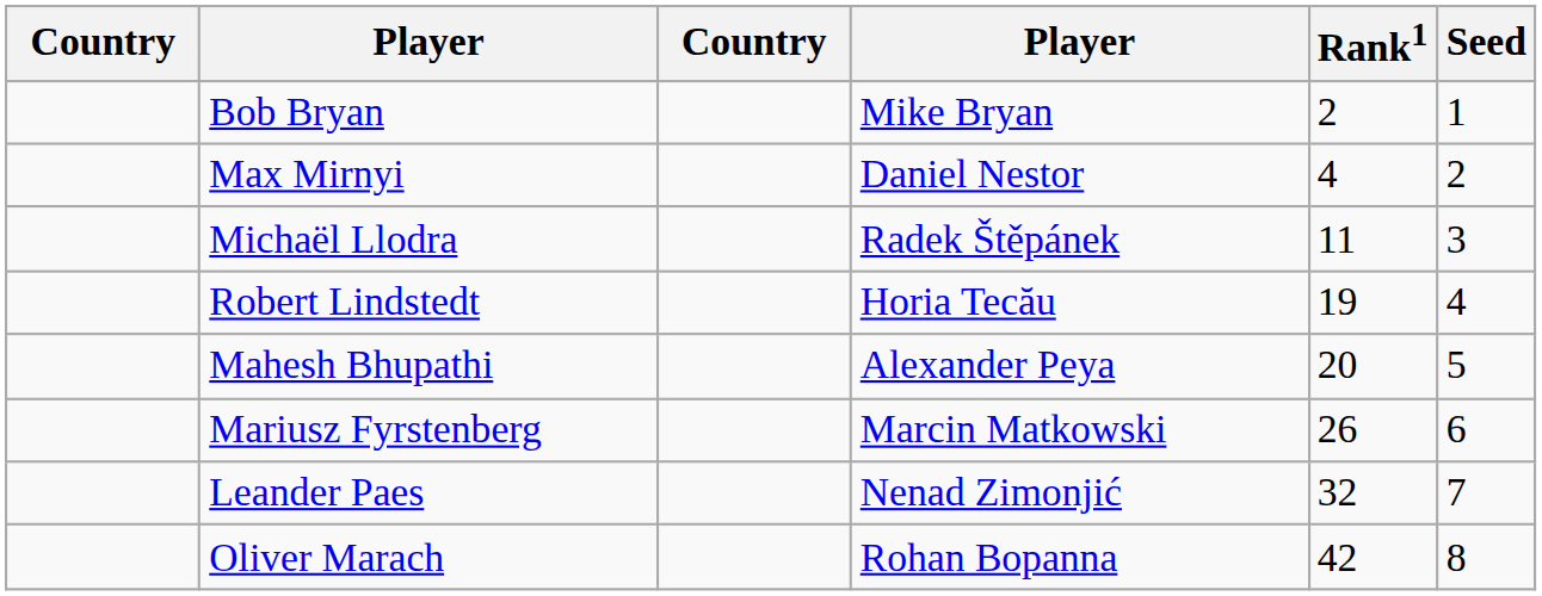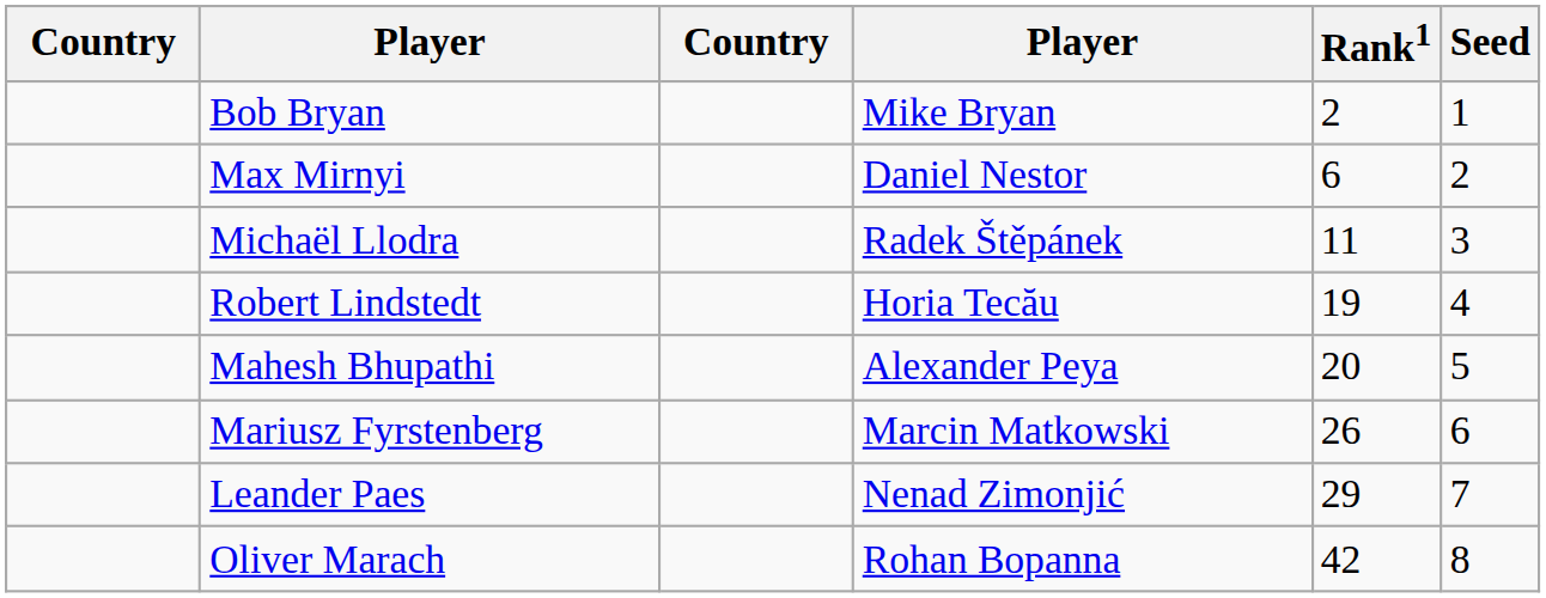 <table class="sortable wikitable">
 <tr>
 <th width="70">Country</th>
 <th width="175">Player</th>
 <th width="70">Country</th>
 <th width="175">Player</th>
 <th>Rank<sup>1</sup></th>
 <th>Seed</th>
 </tr>
 <tr>
 <td></td>
 <td><a href='#'>Bob Bryan</a></td>
 <td></td>
 <td><a href='#'>Mike Bryan</a></td>
 <td>2</td>
 <td>1</td>
 </tr>
 <tr>
 <td></td>
 <td><a href='#'>Max Mirnyi</a></td>
 <td></td>
 <td><a href='#'>Daniel Nestor</a></td>
-<td>4</td>
+<td>6</td>
 <td>2</td>
 </tr>
 <tr>
 <td></td>
 <td><a href='#'>Michaël Llodra</a></td>
 <td></td>
 <td><a href='#'>Radek Štěpánek</a></td>
 <td>11</td>
 <td>3</td>
 </tr>
 <tr>
 <td></td>
 <td><a href='#'>Robert Lindstedt</a></td>
 <td></td>
 <td><a href='#'>Horia Tecău</a></td>
 <td>19</td>
 <td>4</td>
 </tr>
 <tr>
 <td></td>
 <td><a href='#'>Mahesh Bhupathi</a></td>
 <td></td>
 <td><a href='#'>Alexander Peya</a></td>
 <td>20</td>
 <td>5</td>
 </tr>
 <tr>
 <td></td>
 <td><a href='#'>Mariusz Fyrstenberg</a></td>
 <td></td>
 <td><a href='#'>Marcin Matkowski</a></td>
 <td>26</td>
 <td>6</td>
 </tr>
 <tr>
 <td></td>
 <td><a href='#'>Leander Paes</a></td>
 <td></td>
 <td><a href='#'>Nenad Zimonjić</a></td>
-<td>32</td>
+<td>29</td>
 <td>7</td>
 </tr>
 <tr>
 <td></td>
 <td><a href='#'>Oliver Marach</a></td>
 <td></td>
 <td><a href='#'>Rohan Bopanna</a></td>
 <td>42</td>
 <td>8</td>
 </tr>
 </table>
